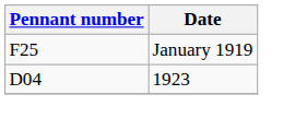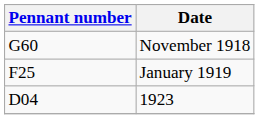 <table class="wikitable" style="text-align:left">
 <tr>
 <th scope="col"><a href='#'>Pennant number</a></th>
 <th>Date</th>
+</tr>
+<tr>
+<td scope="row">G60</td>
+<td>November 1918</td>
 </tr>
 <tr>
 <td scope="row">F25</td>
 <td>January 1919</td>
 </tr>
 <tr>
 <td scope="row">D04</td>
 <td>1923</td>
 </tr>
 <tr>
 </tr>
 </table>
